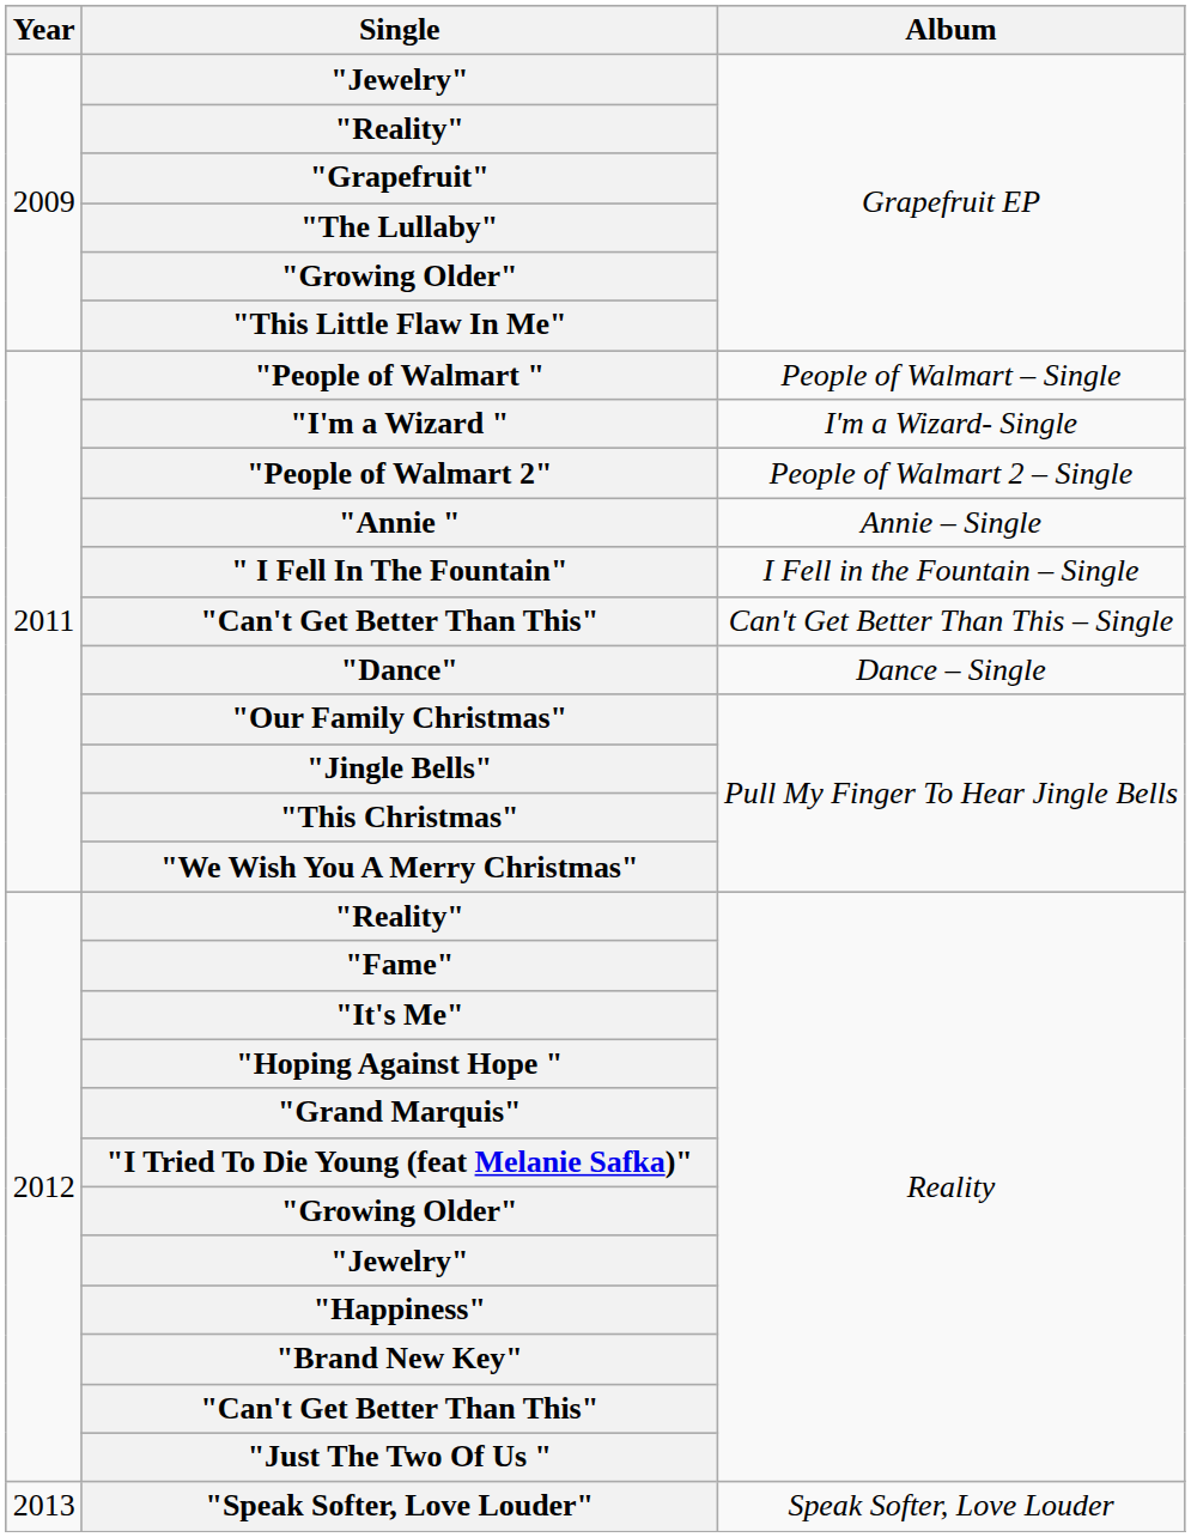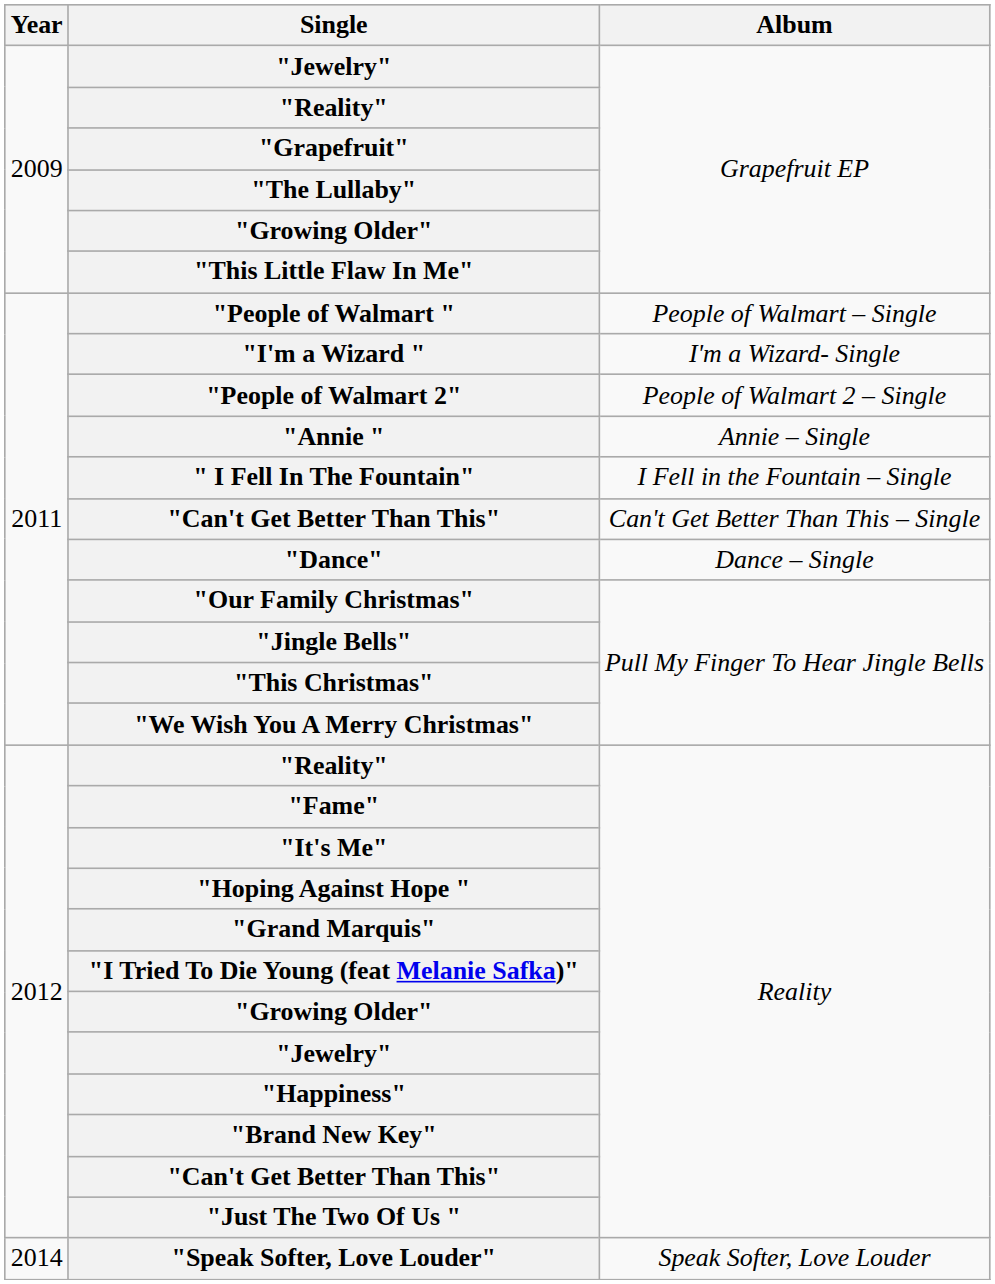 <table class="wikitable plainrowheaders" style="text-align:center;">
 <tr>
 <th>Year</th>
 <th style="width:20em;">Single</th>
 <th>Album</th>
 </tr>
 <tr>
 <td rowspan="6">2009</td>
 <th scope="row">"Jewelry"</th>
 <td rowspan="6"><em>Grapefruit EP</em></td>
 </tr>
 <tr>
 <th scope="row">"Reality"</th>
 </tr>
 <tr>
 <th scope="row">"Grapefruit"</th>
 </tr>
 <tr>
 <th scope="row">"The Lullaby"</th>
 </tr>
 <tr>
 <th scope="row">"Growing Older"</th>
 </tr>
 <tr>
 <th scope="row">"This Little Flaw In Me"</th>
 </tr>
 <tr>
 <td rowspan="11">2011</td>
 <th scope="row">"People of Walmart "</th>
 <td rowspan="1"><em>People of Walmart – Single</em></td>
 </tr>
 <tr>
 <th scope="row">"I'm a Wizard "</th>
 <td rowspan="1"><em>I'm a Wizard- Single</em></td>
 </tr>
 <tr>
 <th scope="row">"People of Walmart 2"</th>
 <td rowspan="1"><em>People of Walmart 2 – Single</em></td>
 </tr>
 <tr>
 <th scope="row">"Annie "</th>
 <td rowspan="1"><em>Annie – Single</em></td>
 </tr>
 <tr>
 <th scope="row">" I Fell In The Fountain"</th>
 <td rowspan="1"><em>I Fell in the Fountain – Single</em></td>
 </tr>
 <tr>
 <th scope="row">"Can't Get Better Than This"</th>
 <td rowspan="1"><em>Can't Get Better Than This – Single</em></td>
 </tr>
 <tr>
 <th scope="row">"Dance"</th>
 <td rowspan="1"><em>Dance – Single</em></td>
 </tr>
 <tr>
 <th scope="row">"Our Family Christmas"</th>
 <td rowspan="4"><em>Pull My Finger To Hear Jingle Bells</em></td>
 </tr>
 <tr>
 <th scope="row">"Jingle Bells"</th>
 </tr>
 <tr>
 <th scope="row">"This Christmas"</th>
 </tr>
 <tr>
 <th scope="row">"We Wish You A Merry Christmas"</th>
 </tr>
 <tr>
 <td rowspan="12">2012</td>
 <th scope="row">"Reality"</th>
 <td rowspan="12"><em>Reality</em></td>
 </tr>
 <tr>
 <th scope="row">"Fame"</th>
 </tr>
 <tr>
 <th scope="row">"It's Me"</th>
 </tr>
 <tr>
 <th scope="row">"Hoping Against Hope "</th>
 </tr>
 <tr>
 <th scope="row">"Grand Marquis"</th>
 </tr>
 <tr>
 <th scope="row">"I Tried To Die Young (feat <a href='#'>Melanie Safka</a>)"</th>
 </tr>
 <tr>
 <th scope="row">"Growing Older"</th>
 </tr>
 <tr>
 <th scope="row">"Jewelry"</th>
 </tr>
 <tr>
 <th scope="row">"Happiness"</th>
 </tr>
 <tr>
 <th scope="row">"Brand New Key"</th>
 </tr>
 <tr>
 <th scope="row">"Can't Get Better Than This"</th>
 </tr>
 <tr>
 <th scope="row">"Just The Two Of Us "</th>
 </tr>
 <tr>
-<td rowspan="1">2013</td>
+<td rowspan="1">2014</td>
 <th scope="row">"Speak Softer, Love Louder"</th>
 <td rowspan="1"><em>Speak Softer, Love Louder</em></td>
 </tr>
 <tr>
 </tr>
 </table>
